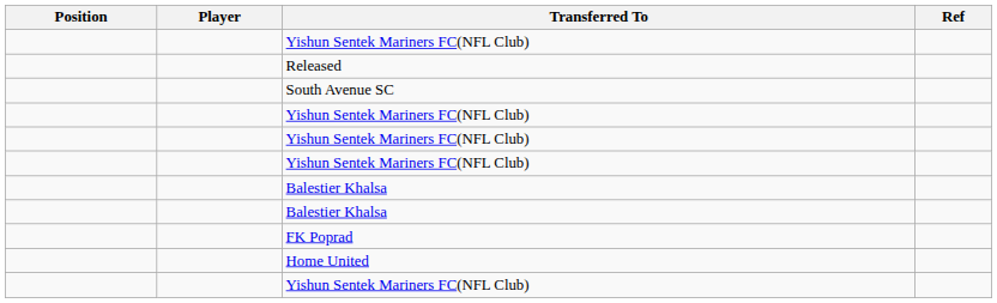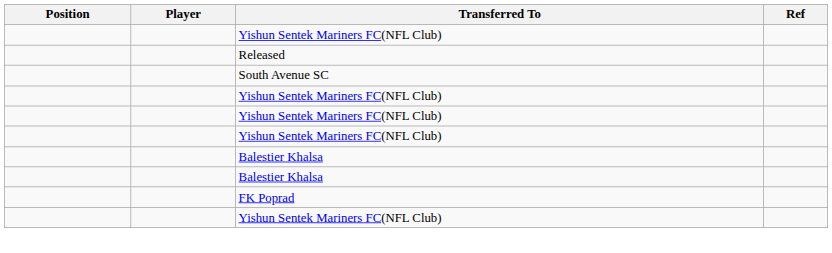 <table class="wikitable sortable" style="width:65%; text-align:center; text-align:left;">
 <tr>
 <th><strong>Position</strong></th>
 <th><strong>Player</strong></th>
 <th><strong>Transferred To</strong></th>
 <th><strong>Ref</strong></th>
 </tr>
 <tr>
 <td></td>
 <td></td>
 <td><a href='#'>Yishun Sentek Mariners FC</a>(NFL Club)</td>
 <td></td>
 </tr>
 <tr>
 <td></td>
 <td></td>
 <td>Released</td>
 <td></td>
 </tr>
 <tr>
 <td></td>
 <td></td>
 <td> South Avenue SC</td>
 <td></td>
 </tr>
 <tr>
 <td></td>
 <td></td>
 <td><a href='#'>Yishun Sentek Mariners FC</a>(NFL Club)</td>
 <td></td>
 </tr>
 <tr>
 <td></td>
 <td></td>
 <td><a href='#'>Yishun Sentek Mariners FC</a>(NFL Club)</td>
 <td></td>
 </tr>
 <tr>
 <td></td>
 <td></td>
 <td><a href='#'>Yishun Sentek Mariners FC</a>(NFL Club)</td>
 <td></td>
 </tr>
 <tr>
 <td></td>
 <td></td>
 <td> <a href='#'>Balestier Khalsa</a></td>
 <td></td>
 </tr>
 <tr>
 <td></td>
 <td></td>
 <td> <a href='#'>Balestier Khalsa</a></td>
 <td></td>
 </tr>
 <tr>
 <td></td>
 <td></td>
 <td> <a href='#'>FK Poprad</a></td>
 <td></td>
 </tr>
 <tr>
 <td></td>
 <td></td>
-<td> <a href='#'>Home United</a></td>
-<td></td>
-</tr>
-<tr>
-<td></td>
-<td></td>
 <td><a href='#'>Yishun Sentek Mariners FC</a>(NFL Club)</td>
 <td></td>
 </tr>
 </table>
